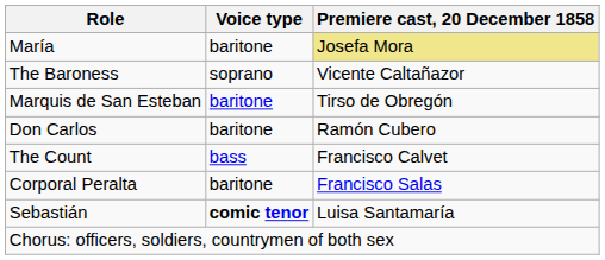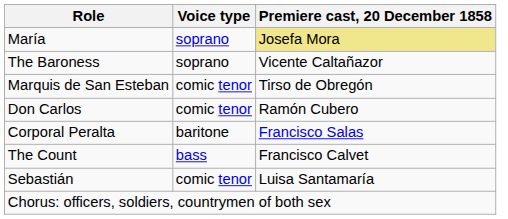 <table class="wikitable">
 <tr>
 <th>Role</th>
 <th>Voice type</th>
 <th>Premiere cast, 20 December 1858</th>
 </tr>
 <tr>
 <td>María</td>
-<td>baritone</td>
+<td><a href='#'>soprano</a></td>
 <td style="background: khaki;">Josefa Mora</td>
 </tr>
 <tr>
 <td>The Baroness</td>
 <td>soprano</td>
 <td>Vicente Caltañazor</td>
 </tr>
 <tr>
 <td>Marquis de San Esteban</td>
-<td><a href='#'>baritone</a></td>
+<td>comic <a href='#'>tenor</a></td>
 <td>Tirso de Obregón</td>
 </tr>
 <tr>
 <td>Don Carlos</td>
+<td>comic <a href='#'>tenor</a></td>
+<td>Ramón Cubero</td>
+</tr>
+<tr>
+<td>Corporal Peralta</td>
 <td>baritone</td>
-<td>Ramón Cubero</td>
+<td><a href='#'>Francisco Salas</a></td>
 </tr>
 <tr>
 <td>The Count</td>
 <td><a href='#'>bass</a></td>
 <td>Francisco Calvet</td>
 </tr>
 <tr>
-<td>Corporal Peralta</td>
-<td>baritone</td>
-<td><a href='#'>Francisco Salas</a></td>
-</tr>
-<tr>
 <td>Sebastián</td>
-<td><strong>comic <a href='#'>tenor</a></strong></td>
+<td>comic <a href='#'>tenor</a></td>
 <td>Luisa Santamaría</td>
 </tr>
 <tr>
 <td colspan="3">Chorus: officers, soldiers, countrymen of both sex</td>
 </tr>
 </table>
